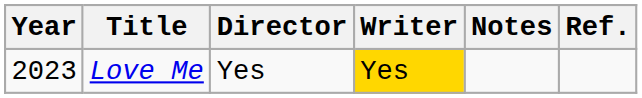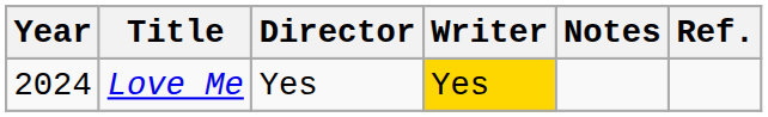 <table class="wikitable">
 <tr>
 <th>Year</th>
 <th>Title</th>
 <th>Director</th>
 <th>Writer</th>
 <th>Notes</th>
 <th>Ref.</th>
 </tr>
 <tr>
-<td>2023</td>
+<td>2024</td>
 <td><em><a href='#'>Love Me</a></em></td>
 <td>Yes</td>
 <td style="background: gold;">Yes</td>
 <td></td>
 <td></td>
 </tr>
 </table>
